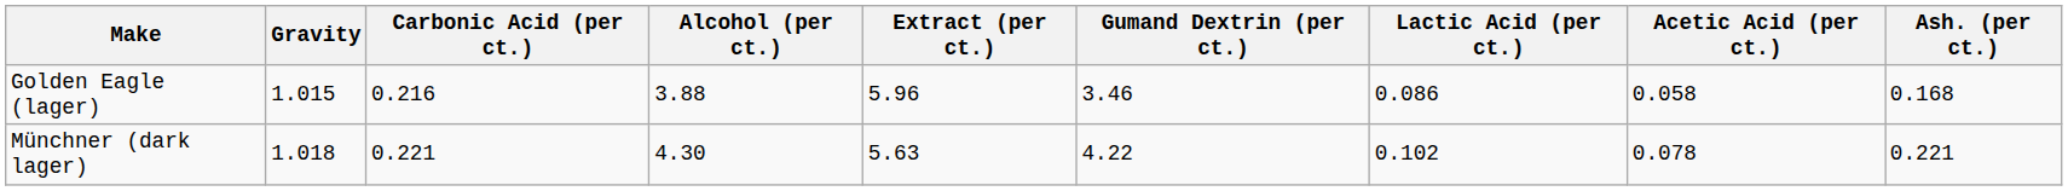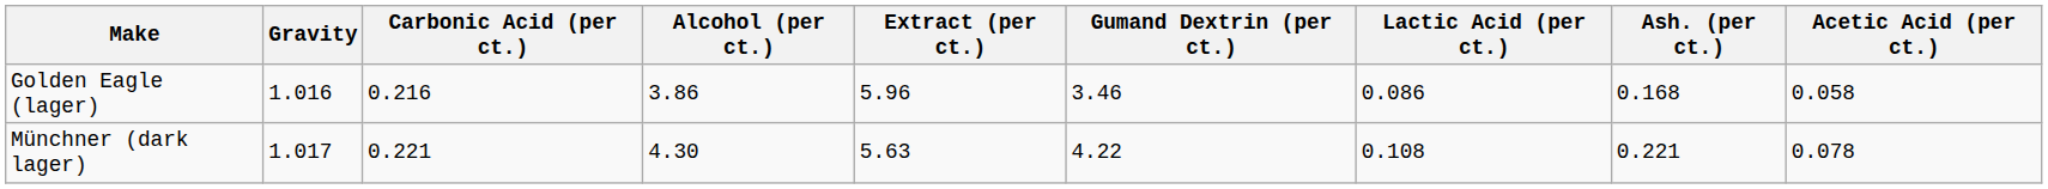 <table class="wikitable">
 <tr>
 <th>Make</th>
 <th>Gravity</th>
 <th>Carbonic Acid (per ct.)</th>
 <th>Alcohol (per ct.)</th>
 <th>Extract (per ct.)</th>
 <th>Gumand Dextrin (per ct.)</th>
 <th>Lactic Acid (per ct.)</th>
+<th>Ash. (per ct.)</th>
 <th>Acetic Acid (per ct.)</th>
-<th>Ash. (per ct.)</th>
 </tr>
 <tr>
 <td>Golden Eagle (lager)</td>
-<td>1.015</td>
+<td>1.016</td>
 <td>0.216</td>
-<td>3.88</td>
+<td>3.86</td>
 <td>5.96</td>
 <td>3.46</td>
 <td>0.086</td>
+<td>0.168</td>
 <td>0.058</td>
-<td>0.168</td>
 </tr>
 <tr>
 <td>Münchner (dark lager)</td>
-<td>1.018</td>
+<td>1.017</td>
 <td>0.221</td>
 <td>4.30</td>
 <td>5.63</td>
 <td>4.22</td>
-<td>0.102</td>
+<td>0.108</td>
+<td>0.221</td>
 <td>0.078</td>
-<td>0.221</td>
 </tr>
 </table>
